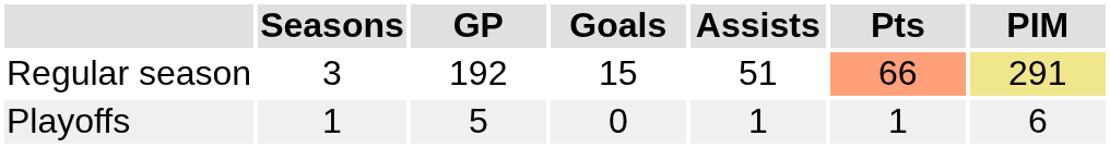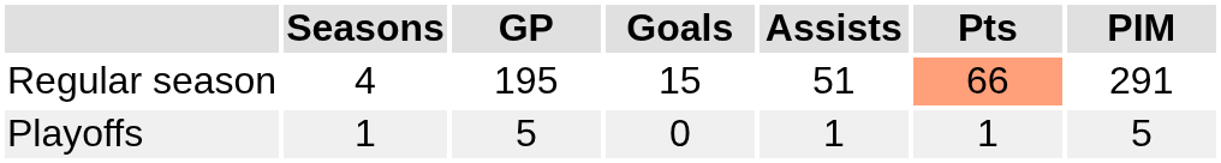 <table class="toccolours">
 <tr bgcolor="#e0e0e0">
 <th></th>
 <th width="60">Seasons</th>
 <th width="60">GP</th>
 <th width="60">Goals</th>
 <th width="60">Assists</th>
 <th width="60">Pts</th>
 <th width="60">PIM</th>
 </tr>
 <tr align="center">
 <td align="left">Regular season</td>
-<td>3</td>
-<td>192</td>
+<td>4</td>
+<td>195</td>
 <td>15</td>
 <td>51</td>
 <td style="background: lightsalmon;">66</td>
-<td style="background: khaki;">291</td>
+<td>291</td>
 </tr>
 <tr align="center" bgcolor="#f0f0f0">
 <td align="left">Playoffs</td>
 <td>1</td>
 <td>5</td>
 <td>0</td>
 <td>1</td>
 <td>1</td>
-<td>6</td>
+<td>5</td>
 </tr>
 </table>
